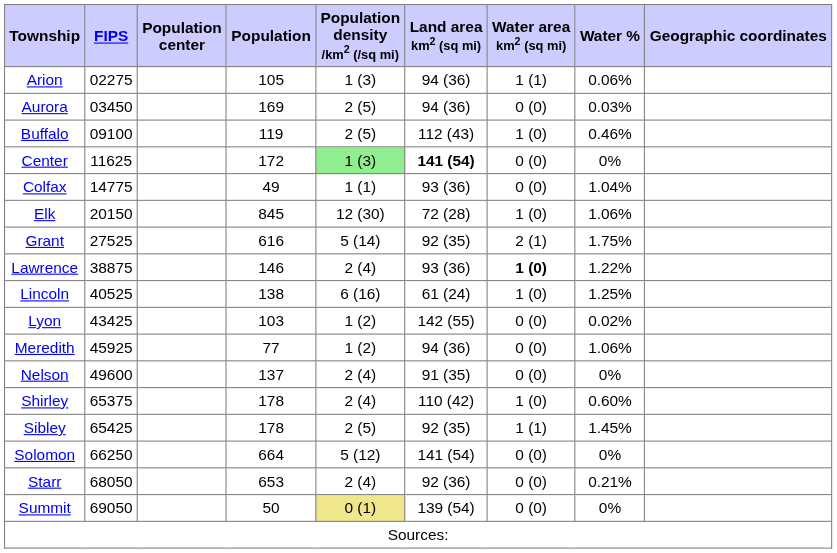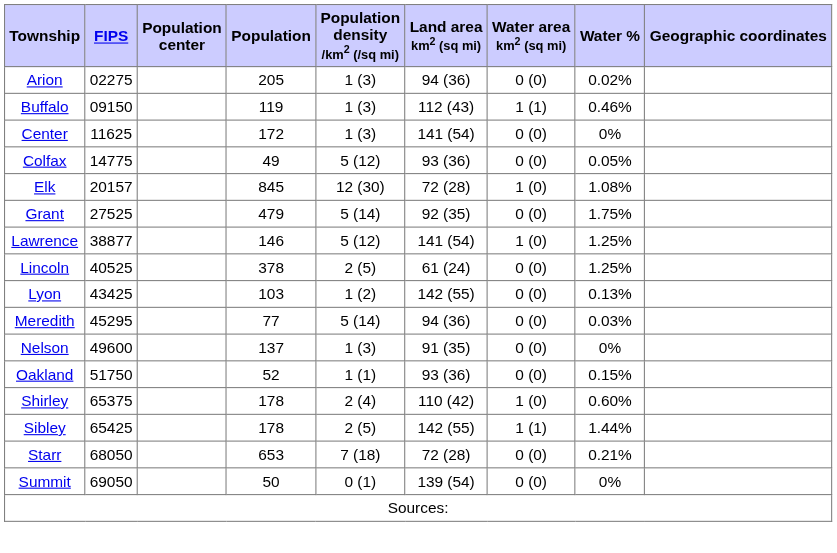 <table class="toccolours" border=1 cellspacing=0 cellpadding=4 style="text-align:center; border-collapse:collapse; font-size:90%;">
 <tr style="background:#ccccff">
 <th>Township</th>
 <th><a href='#'>FIPS</a></th>
 <th>Population<br>center</th>
 <th>Population</th>
 <th>Population<br>density<br><small>/km<sup>2</sup> (/sq mi)</small></th>
 <th>Land area<br><small>km<sup>2</sup> (sq mi)</small></th>
 <th>Water area<br><small>km<sup>2</sup> (sq mi)</small></th>
 <th>Water %</th>
 <th>Geographic coordinates</th>
 </tr>
 <tr>
 <td><a href='#'>Arion</a></td>
 <td>02275</td>
 <td></td>
-<td>105</td>
+<td>205</td>
 <td>1 (3)</td>
 <td>94 (36)</td>
-<td>1 (1)</td>
-<td>0.06%</td>
-<td></td>
-</tr>
-<tr>
-<td><a href='#'>Aurora</a></td>
-<td>03450</td>
-<td></td>
-<td>169</td>
-<td>2 (5)</td>
-<td>94 (36)</td>
 <td>0 (0)</td>
-<td>0.03%</td>
+<td>0.02%</td>
 <td></td>
 </tr>
 <tr>
 <td><a href='#'>Buffalo</a></td>
-<td>09100</td>
+<td>09150</td>
 <td></td>
 <td>119</td>
-<td>2 (5)</td>
+<td>1 (3)</td>
 <td>112 (43)</td>
-<td>1 (0)</td>
+<td>1 (1)</td>
 <td>0.46%</td>
 <td></td>
 </tr>
 <tr>
 <td><a href='#'>Center</a></td>
 <td>11625</td>
 <td></td>
 <td>172</td>
-<td style="background: lightgreen;">1 (3)</td>
-<td><strong>141 (54)</strong></td>
+<td>1 (3)</td>
+<td>141 (54)</td>
 <td>0 (0)</td>
 <td>0%</td>
 <td></td>
 </tr>
 <tr>
 <td><a href='#'>Colfax</a></td>
 <td>14775</td>
 <td></td>
 <td>49</td>
-<td>1 (1)</td>
+<td>5 (12)</td>
 <td>93 (36)</td>
 <td>0 (0)</td>
-<td>1.04%</td>
+<td>0.05%</td>
 <td></td>
 </tr>
 <tr>
 <td><a href='#'>Elk</a></td>
-<td>20150</td>
+<td>20157</td>
 <td></td>
 <td>845</td>
 <td>12 (30)</td>
 <td>72 (28)</td>
 <td>1 (0)</td>
-<td>1.06%</td>
+<td>1.08%</td>
 <td></td>
 </tr>
 <tr>
 <td><a href='#'>Grant</a></td>
 <td>27525</td>
 <td></td>
-<td>616</td>
+<td>479</td>
 <td>5 (14)</td>
 <td>92 (35)</td>
-<td>2 (1)</td>
+<td>0 (0)</td>
 <td>1.75%</td>
 <td></td>
 </tr>
 <tr>
 <td><a href='#'>Lawrence</a></td>
-<td>38875</td>
+<td>38877</td>
 <td></td>
 <td>146</td>
-<td>2 (4)</td>
-<td>93 (36)</td>
-<td><strong>1 (0)</strong></td>
-<td>1.22%</td>
+<td>5 (12)</td>
+<td>141 (54)</td>
+<td>1 (0)</td>
+<td>1.25%</td>
 <td></td>
 </tr>
 <tr>
 <td><a href='#'>Lincoln</a></td>
 <td>40525</td>
 <td></td>
-<td>138</td>
-<td>6 (16)</td>
+<td>378</td>
+<td>2 (5)</td>
 <td>61 (24)</td>
-<td>1 (0)</td>
+<td>0 (0)</td>
 <td>1.25%</td>
 <td></td>
 </tr>
 <tr>
 <td><a href='#'>Lyon</a></td>
 <td>43425</td>
 <td></td>
 <td>103</td>
 <td>1 (2)</td>
 <td>142 (55)</td>
 <td>0 (0)</td>
-<td>0.02%</td>
+<td>0.13%</td>
 <td></td>
 </tr>
 <tr>
 <td><a href='#'>Meredith</a></td>
-<td>45925</td>
+<td>45295</td>
 <td></td>
 <td>77</td>
-<td>1 (2)</td>
+<td>5 (14)</td>
 <td>94 (36)</td>
 <td>0 (0)</td>
-<td>1.06%</td>
+<td>0.03%</td>
 <td></td>
 </tr>
 <tr>
 <td><a href='#'>Nelson</a></td>
 <td>49600</td>
 <td></td>
 <td>137</td>
-<td>2 (4)</td>
+<td>1 (3)</td>
 <td>91 (35)</td>
 <td>0 (0)</td>
 <td>0%</td>
+<td></td>
+</tr>
+<tr>
+<td><a href='#'>Oakland</a></td>
+<td>51750</td>
+<td></td>
+<td>52</td>
+<td>1 (1)</td>
+<td>93 (36)</td>
+<td>0 (0)</td>
+<td>0.15%</td>
 <td></td>
 </tr>
 <tr>
 <td><a href='#'>Shirley</a></td>
 <td>65375</td>
 <td></td>
 <td>178</td>
 <td>2 (4)</td>
 <td>110 (42)</td>
 <td>1 (0)</td>
 <td>0.60%</td>
 <td></td>
 </tr>
 <tr>
 <td><a href='#'>Sibley</a></td>
 <td>65425</td>
 <td></td>
 <td>178</td>
 <td>2 (5)</td>
-<td>92 (35)</td>
+<td>142 (55)</td>
 <td>1 (1)</td>
-<td>1.45%</td>
-<td></td>
-</tr>
-<tr>
-<td><a href='#'>Solomon</a></td>
-<td>66250</td>
-<td></td>
-<td>664</td>
-<td>5 (12)</td>
-<td>141 (54)</td>
-<td>0 (0)</td>
-<td>0%</td>
+<td>1.44%</td>
 <td></td>
 </tr>
 <tr>
 <td><a href='#'>Starr</a></td>
 <td>68050</td>
 <td></td>
 <td>653</td>
-<td>2 (4)</td>
-<td>92 (36)</td>
+<td>7 (18)</td>
+<td>72 (28)</td>
 <td>0 (0)</td>
 <td>0.21%</td>
 <td></td>
 </tr>
 <tr>
 <td><a href='#'>Summit</a></td>
 <td>69050</td>
 <td></td>
 <td>50</td>
-<td style="background: khaki;">0 (1)</td>
+<td>0 (1)</td>
 <td>139 (54)</td>
 <td>0 (0)</td>
 <td>0%</td>
 <td></td>
 </tr>
 <tr>
 <td colspan=9>Sources: </td>
 </tr>
 </table>
